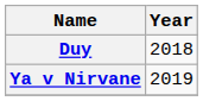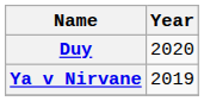 <table class="wikitable sortable plainrowheaders" style="text-align:center">
 <tr>
 <th scope="col">Name</th>
 <th scope="col">Year</th>
 </tr>
 <tr>
 <th scope="row"><a href='#'>Duy</a></th>
-<td style="text-align:center;">2018</td>
+<td style="text-align:center;">2020</td>
 </tr>
 <tr>
 <th scope="row"><a href='#'>Ya v Nirvane</a></th>
 <td style="text-align:center;">2019</td>
 </tr>
 <tr>
 </tr>
 </table>
